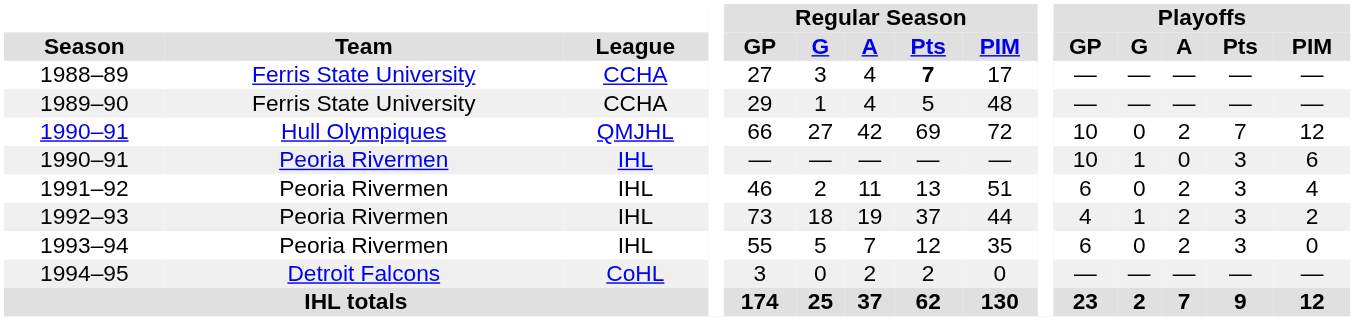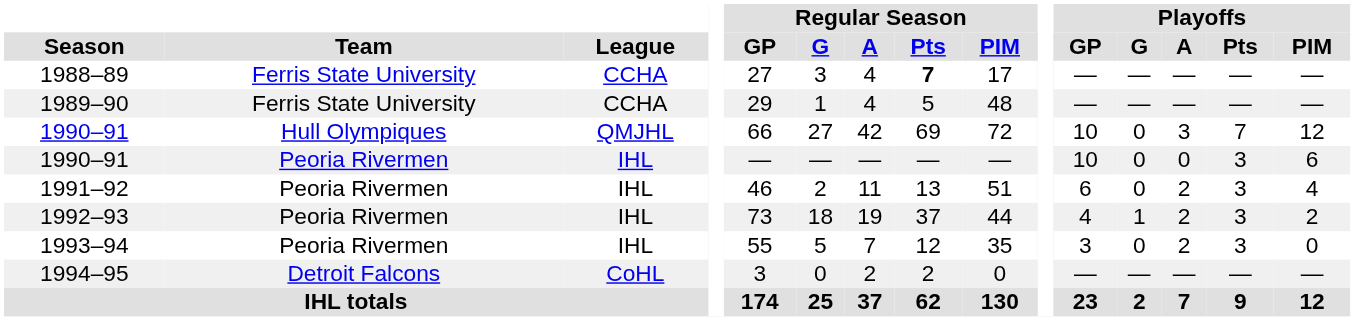 <table BORDER="0" CELLPADDING="1" CELLSPACING="0" width="75%" style="text-align:center">
 <tr bgcolor="#e0e0e0">
 <th colspan="3" bgcolor="#ffffff"> </th>
 <th rowspan="99" bgcolor="#ffffff"> </th>
 <th colspan="5">Regular Season</th>
 <th rowspan="99" bgcolor="#ffffff"> </th>
 <th colspan="5">Playoffs</th>
 </tr>
 <tr bgcolor="#e0e0e0">
 <th>Season</th>
 <th>Team</th>
 <th>League</th>
 <th>GP</th>
 <th><a href='#'>G</a></th>
 <th><a href='#'>A</a></th>
 <th><a href='#'>Pts</a></th>
 <th><a href='#'>PIM</a></th>
 <th>GP</th>
 <th>G</th>
 <th>A</th>
 <th>Pts</th>
 <th>PIM</th>
 </tr>
 <tr>
 <td>1988–89</td>
 <td><a href='#'>Ferris State University</a></td>
 <td><a href='#'>CCHA</a></td>
 <td>27</td>
 <td>3</td>
 <td>4</td>
 <td><strong>7</strong></td>
 <td>17</td>
 <td>—</td>
 <td>—</td>
 <td>—</td>
 <td>—</td>
 <td>—</td>
 </tr>
 <tr bgcolor="#f0f0f0">
 <td>1989–90</td>
 <td>Ferris State University</td>
 <td>CCHA</td>
 <td>29</td>
 <td>1</td>
 <td>4</td>
 <td>5</td>
 <td>48</td>
 <td>—</td>
 <td>—</td>
 <td>—</td>
 <td>—</td>
 <td>—</td>
 </tr>
 <tr>
 <td><a href='#'>1990–91</a></td>
 <td><a href='#'>Hull Olympiques</a></td>
 <td><a href='#'>QMJHL</a></td>
 <td>66</td>
 <td>27</td>
 <td>42</td>
 <td>69</td>
 <td>72</td>
 <td>10</td>
 <td>0</td>
-<td>2</td>
+<td>3</td>
 <td>7</td>
 <td>12</td>
 </tr>
 <tr bgcolor="#f0f0f0">
 <td>1990–91</td>
 <td><a href='#'>Peoria Rivermen</a></td>
 <td><a href='#'>IHL</a></td>
 <td>—</td>
 <td>—</td>
 <td>—</td>
 <td>—</td>
 <td>—</td>
 <td>10</td>
-<td>1</td>
+<td>0</td>
 <td>0</td>
 <td>3</td>
 <td>6</td>
 </tr>
 <tr>
 <td>1991–92</td>
 <td>Peoria Rivermen</td>
 <td>IHL</td>
 <td>46</td>
 <td>2</td>
 <td>11</td>
 <td>13</td>
 <td>51</td>
 <td>6</td>
 <td>0</td>
 <td>2</td>
 <td>3</td>
 <td>4</td>
 </tr>
 <tr bgcolor="#f0f0f0">
 <td>1992–93</td>
 <td>Peoria Rivermen</td>
 <td>IHL</td>
 <td>73</td>
 <td>18</td>
 <td>19</td>
 <td>37</td>
 <td>44</td>
 <td>4</td>
 <td>1</td>
 <td>2</td>
 <td>3</td>
 <td>2</td>
 </tr>
 <tr>
 <td>1993–94</td>
 <td>Peoria Rivermen</td>
 <td>IHL</td>
 <td>55</td>
 <td>5</td>
 <td>7</td>
 <td>12</td>
 <td>35</td>
-<td>6</td>
+<td>3</td>
 <td>0</td>
 <td>2</td>
 <td>3</td>
 <td>0</td>
 </tr>
 <tr bgcolor="#f0f0f0">
 <td>1994–95</td>
 <td><a href='#'>Detroit Falcons</a></td>
 <td><a href='#'>CoHL</a></td>
 <td>3</td>
 <td>0</td>
 <td>2</td>
 <td>2</td>
 <td>0</td>
 <td>—</td>
 <td>—</td>
 <td>—</td>
 <td>—</td>
 <td>—</td>
 </tr>
 <tr bgcolor="#e0e0e0">
 <th colspan="3">IHL totals</th>
 <th>174</th>
 <th>25</th>
 <th>37</th>
 <th>62</th>
 <th>130</th>
 <th>23</th>
 <th>2</th>
 <th>7</th>
 <th>9</th>
 <th>12</th>
 </tr>
 </table>
